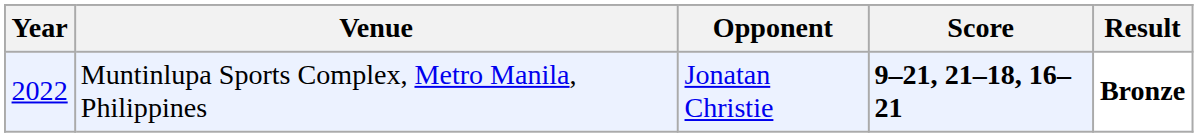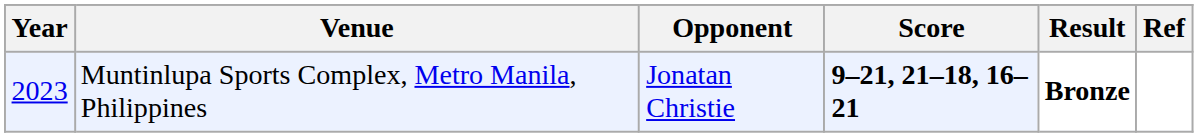 <table class="sortable wikitable" style="font-size: 90%">
 <tr>
 <th>Year</th>
 <th>Venue</th>
 <th>Opponent</th>
 <th>Score</th>
 <th>Result</th>
+<th>Ref</th>
 </tr>
 <tr style="background:#ECF2FF">
-<td align="center"><a href='#'>2022</a></td>
+<td align="center"><a href='#'>2023</a></td>
 <td align="left">Muntinlupa Sports Complex, <a href='#'>Metro Manila</a>, Philippines</td>
 <td align="left"> <a href='#'>Jonatan Christie</a></td>
 <td align="left"><strong>9–21, 21–18, 16–21</strong></td>
 <td style="text-align:left; background:white"> <strong>Bronze</strong></td>
+<td style="text-align:center; background:white"></td>
 </tr>
 </table>
